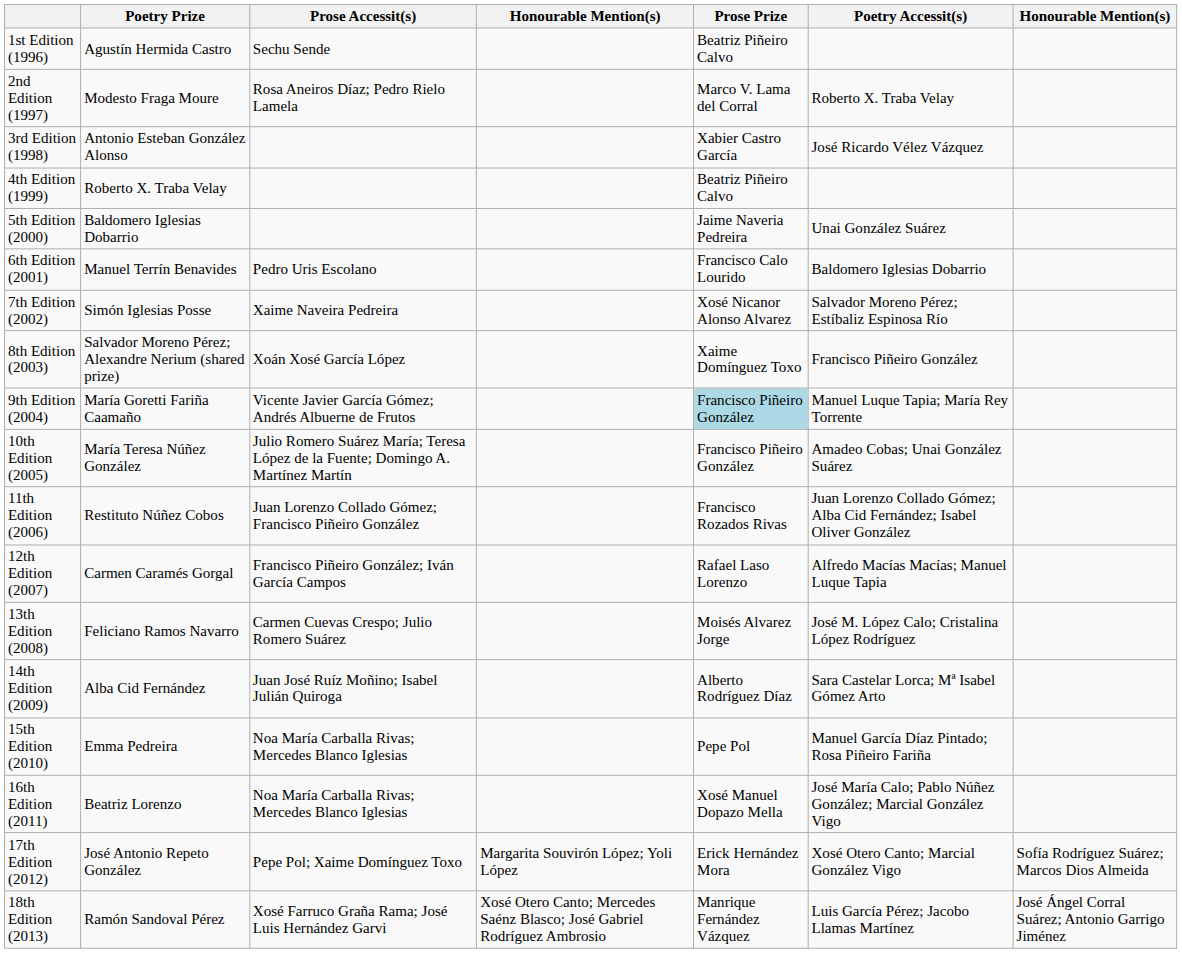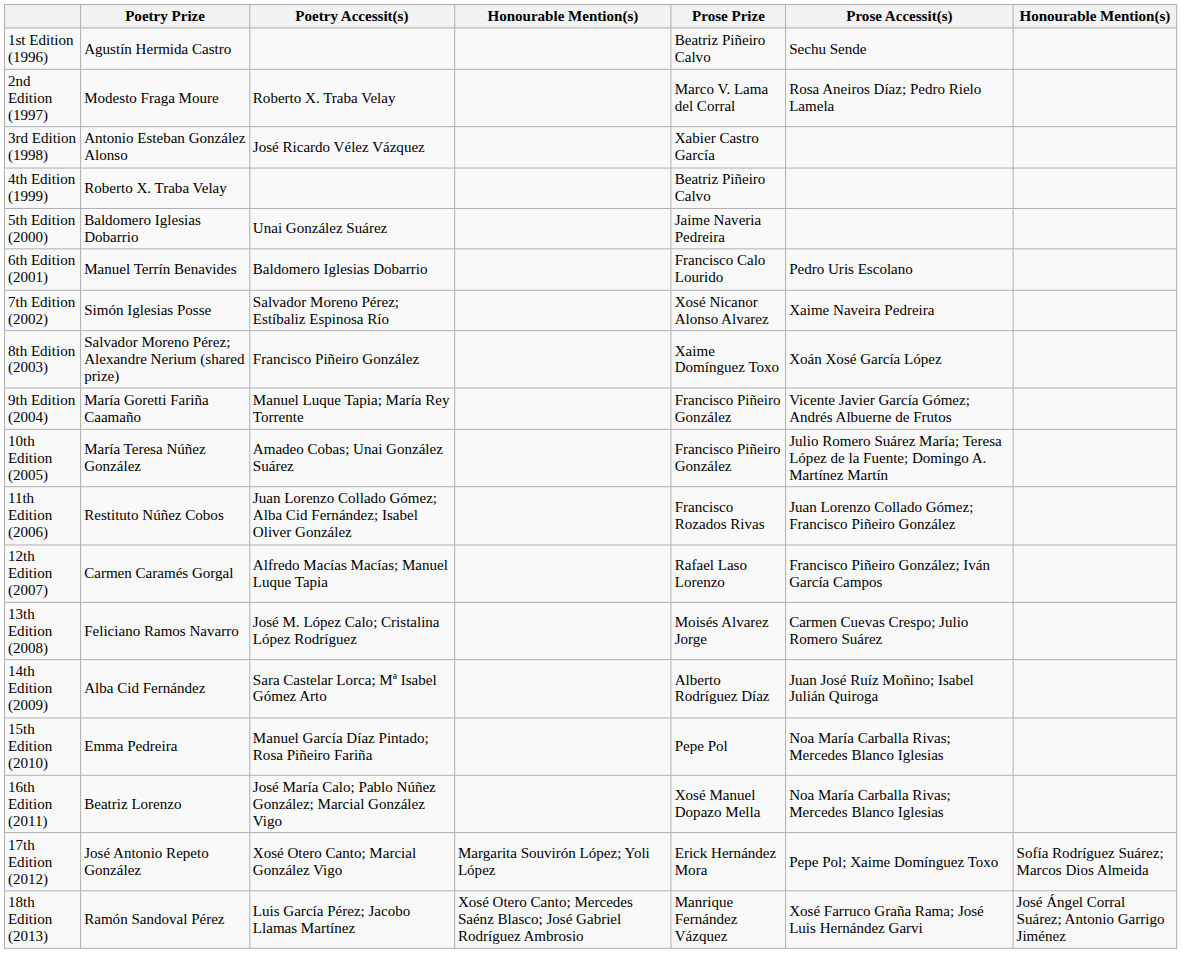 <table class="wikitable">
 <tr>
 <th></th>
 <th>Poetry Prize</th>
-<th>Prose Accessit(s)</th>
+<th>Poetry Accessit(s)</th>
 <th>Honourable Mention(s)</th>
 <th>Prose Prize</th>
-<th>Poetry Accessit(s)</th>
+<th>Prose Accessit(s)</th>
 <th>Honourable Mention(s)</th>
 </tr>
 <tr>
 <td>1st Edition  (1996)</td>
 <td>Agustín Hermida Castro</td>
-<td>Sechu Sende</td>
+<td></td>
 <td></td>
 <td>Beatriz Piñeiro Calvo</td>
-<td></td>
+<td>Sechu Sende</td>
 <td></td>
 </tr>
 <tr>
 <td>2nd Edition  (1997)</td>
 <td>Modesto Fraga Moure</td>
-<td>Rosa Aneiros Díaz; Pedro Rielo Lamela</td>
+<td>Roberto X. Traba Velay</td>
 <td></td>
 <td>Marco V. Lama del Corral</td>
-<td>Roberto X. Traba Velay</td>
+<td>Rosa Aneiros Díaz; Pedro Rielo Lamela</td>
 <td></td>
 </tr>
 <tr>
 <td>3rd Edition  (1998)</td>
 <td>Antonio Esteban González Alonso</td>
-<td></td>
+<td>José Ricardo Vélez Vázquez</td>
 <td></td>
 <td>Xabier Castro García</td>
-<td>José Ricardo Vélez Vázquez</td>
+<td></td>
 <td></td>
 </tr>
 <tr>
 <td>4th Edition  (1999)</td>
 <td>Roberto X. Traba Velay</td>
 <td></td>
 <td></td>
 <td>Beatriz Piñeiro Calvo</td>
 <td></td>
 <td></td>
 </tr>
 <tr>
 <td>5th Edition  (2000)</td>
 <td>Baldomero Iglesias Dobarrio</td>
-<td></td>
+<td>Unai González Suárez</td>
 <td></td>
 <td>Jaime Naveria Pedreira</td>
-<td>Unai González Suárez</td>
+<td></td>
 <td></td>
 </tr>
 <tr>
 <td>6th Edition  (2001)</td>
 <td>Manuel Terrín Benavides</td>
-<td>Pedro Uris Escolano</td>
+<td>Baldomero Iglesias Dobarrio</td>
 <td></td>
 <td>Francisco Calo Lourido</td>
-<td>Baldomero Iglesias Dobarrio</td>
+<td>Pedro Uris Escolano</td>
 <td></td>
 </tr>
 <tr>
 <td>7th Edition  (2002)</td>
 <td>Simón Iglesias Posse</td>
-<td>Xaime Naveira Pedreira</td>
+<td>Salvador Moreno Pérez; Estíbaliz Espinosa Río</td>
 <td></td>
 <td>Xosé Nicanor Alonso Alvarez</td>
-<td>Salvador Moreno Pérez; Estíbaliz Espinosa Río</td>
+<td>Xaime Naveira Pedreira</td>
 <td></td>
 </tr>
 <tr>
 <td>8th Edition  (2003)</td>
 <td>Salvador Moreno Pérez; Alexandre Nerium (shared prize)</td>
-<td>Xoán Xosé García López</td>
+<td>Francisco Piñeiro González</td>
 <td></td>
 <td>Xaime Domínguez Toxo</td>
-<td>Francisco Piñeiro González</td>
+<td>Xoán Xosé García López</td>
 <td></td>
 </tr>
 <tr>
 <td>9th Edition  (2004)</td>
 <td>María Goretti Fariña Caamaño</td>
+<td>Manuel Luque Tapia; María Rey Torrente</td>
+<td></td>
+<td>Francisco Piñeiro González</td>
 <td>Vicente Javier García Gómez; Andrés Albuerne de Frutos</td>
-<td></td>
-<td style="background: lightblue;">Francisco Piñeiro González</td>
-<td>Manuel Luque Tapia; María Rey Torrente</td>
 <td></td>
 </tr>
 <tr>
 <td>10th Edition (2005)</td>
 <td>María Teresa Núñez González</td>
-<td>Julio Romero Suárez María; Teresa López de la Fuente; Domingo A. Martínez Martín</td>
+<td>Amadeo Cobas; Unai González Suárez</td>
 <td></td>
 <td>Francisco Piñeiro González</td>
-<td>Amadeo Cobas; Unai González Suárez</td>
+<td>Julio Romero Suárez María; Teresa López de la Fuente; Domingo A. Martínez Martín</td>
 <td></td>
 </tr>
 <tr>
 <td>11th Edition (2006)</td>
 <td>Restituto Núñez Cobos</td>
-<td>Juan Lorenzo Collado Gómez; Francisco Piñeiro González</td>
+<td>Juan Lorenzo Collado Gómez; Alba Cid Fernández; Isabel Oliver González</td>
 <td></td>
 <td>Francisco Rozados Rivas</td>
-<td>Juan Lorenzo Collado Gómez; Alba Cid Fernández; Isabel Oliver González</td>
+<td>Juan Lorenzo Collado Gómez; Francisco Piñeiro González</td>
 <td></td>
 </tr>
 <tr>
 <td>12th Edition (2007)</td>
 <td>Carmen Caramés Gorgal</td>
-<td>Francisco Piñeiro González; Iván García Campos</td>
+<td>Alfredo Macías Macías; Manuel Luque Tapia</td>
 <td></td>
 <td>Rafael Laso Lorenzo</td>
-<td>Alfredo Macías Macías; Manuel Luque Tapia</td>
+<td>Francisco Piñeiro González; Iván García Campos</td>
 <td></td>
 </tr>
 <tr>
 <td>13th Edition (2008)</td>
 <td>Feliciano Ramos Navarro</td>
-<td>Carmen Cuevas Crespo; Julio Romero Suárez</td>
+<td>José M. López Calo; Cristalina López Rodríguez</td>
 <td></td>
 <td>Moisés Alvarez Jorge</td>
-<td>José M. López Calo; Cristalina López Rodríguez</td>
+<td>Carmen Cuevas Crespo; Julio Romero Suárez</td>
 <td></td>
 </tr>
 <tr>
 <td>14th Edition (2009)</td>
 <td>Alba Cid Fernández</td>
-<td>Juan José Ruíz Moñino; Isabel Julián Quiroga</td>
+<td>Sara Castelar Lorca; Mª Isabel Gómez Arto</td>
 <td></td>
 <td>Alberto Rodríguez Díaz</td>
-<td>Sara Castelar Lorca; Mª Isabel Gómez Arto</td>
+<td>Juan José Ruíz Moñino; Isabel Julián Quiroga</td>
 <td></td>
 </tr>
 <tr>
 <td>15th Edition (2010)</td>
 <td>Emma Pedreira</td>
-<td>Noa María Carballa Rivas; Mercedes Blanco Iglesias</td>
+<td>Manuel García Díaz Pintado; Rosa Piñeiro Fariña</td>
 <td></td>
 <td>Pepe Pol</td>
-<td>Manuel García Díaz Pintado; Rosa Piñeiro Fariña</td>
+<td>Noa María Carballa Rivas; Mercedes Blanco Iglesias</td>
 <td></td>
 </tr>
 <tr>
 <td>16th Edition (2011)</td>
 <td>Beatriz Lorenzo</td>
-<td>Noa María Carballa Rivas; Mercedes Blanco Iglesias</td>
+<td>José María Calo; Pablo Núñez González; Marcial González Vigo</td>
 <td></td>
 <td>Xosé Manuel Dopazo Mella</td>
-<td>José María Calo; Pablo Núñez González; Marcial González Vigo</td>
+<td>Noa María Carballa Rivas; Mercedes Blanco Iglesias</td>
 <td></td>
 </tr>
 <tr>
 <td>17th Edition (2012)</td>
 <td>José Antonio Repeto González</td>
-<td>Pepe Pol; Xaime Domínguez Toxo</td>
+<td>Xosé Otero Canto; Marcial González Vigo</td>
 <td>Margarita Souvirón López; Yoli López</td>
 <td>Erick Hernández Mora</td>
-<td>Xosé Otero Canto; Marcial González Vigo</td>
+<td>Pepe Pol; Xaime Domínguez Toxo</td>
 <td>Sofía Rodríguez Suárez; Marcos Dios Almeida</td>
 </tr>
 <tr>
 <td>18th Edition (2013)</td>
 <td>Ramón Sandoval Pérez</td>
-<td>Xosé Farruco Graña Rama; José Luis Hernández Garvi</td>
+<td>Luis García Pérez; Jacobo Llamas Martínez</td>
 <td>Xosé Otero Canto; Mercedes Saénz Blasco; José Gabriel Rodríguez Ambrosio</td>
 <td>Manrique Fernández Vázquez</td>
-<td>Luis García Pérez; Jacobo Llamas Martínez</td>
+<td>Xosé Farruco Graña Rama; José Luis Hernández Garvi</td>
 <td>José Ángel Corral Suárez; Antonio Garrigo Jiménez</td>
 </tr>
 </table>
